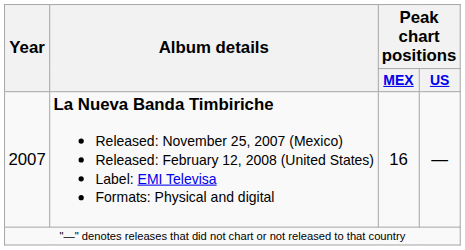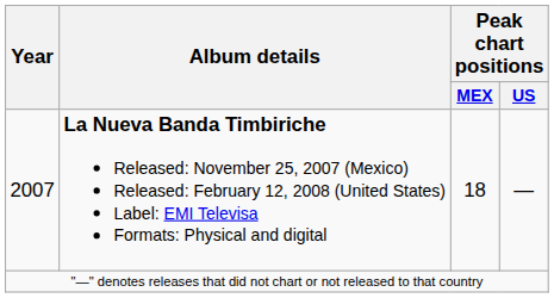 <table class="wikitable" style="text-align:center;">
 <tr>
 <th rowspan="2">Year</th>
 <th rowspan="2">Album details</th>
 <th colspan="3">Peak chart positions</th>
 </tr>
 <tr style="font-size:smaller">
 <th style="width:30px;"><a href='#'>MEX</a></th>
 <th style="width:30px;"><a href='#'>US</a></th>
 </tr>
 <tr>
 <td>2007</td>
 <td style="text-align:left;"><strong>La Nueva Banda Timbiriche</strong><br><ul><li><small>Released: November 25, 2007 (Mexico)</small></li><li><small>Released: February 12, 2008 (United States)</small></li><li><small>Label: <a href='#'>EMI Televisa</a></small></li><li><small>Formats: Physical and digital</small></li></ul></td>
-<td>16</td>
+<td>18</td>
 <td>—</td>
 </tr>
 <tr>
 <td colspan="10" style="font-size:8pt">"—" denotes releases that did not chart or not released to that country</td>
 </tr>
 </table>
